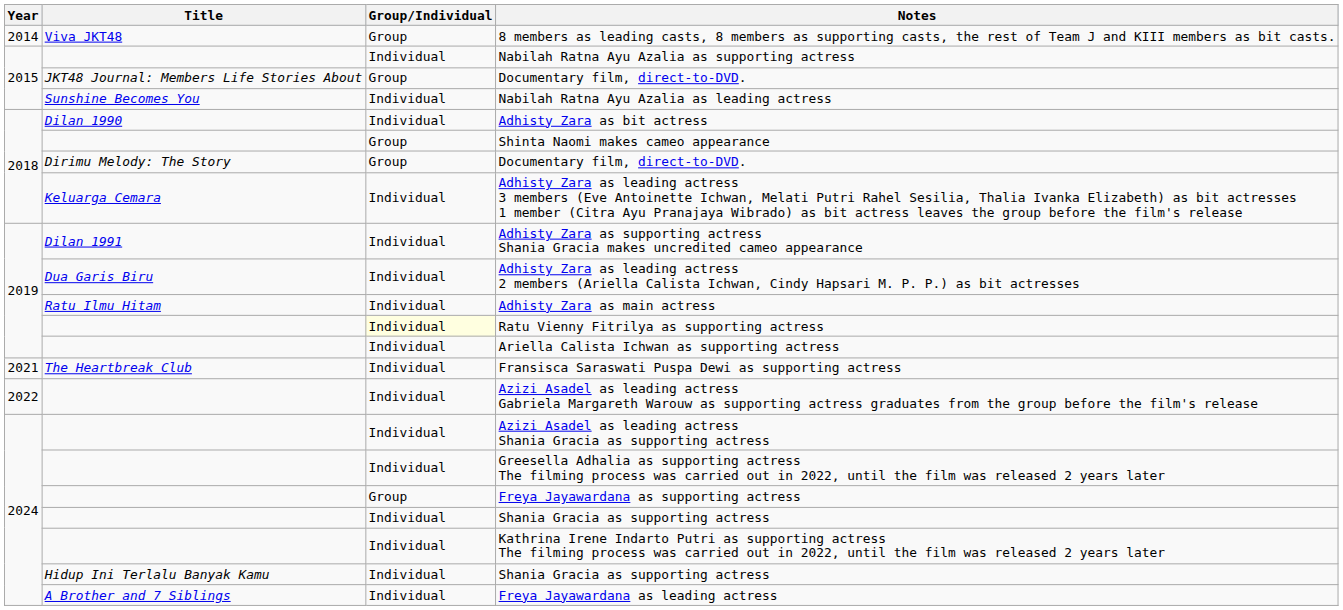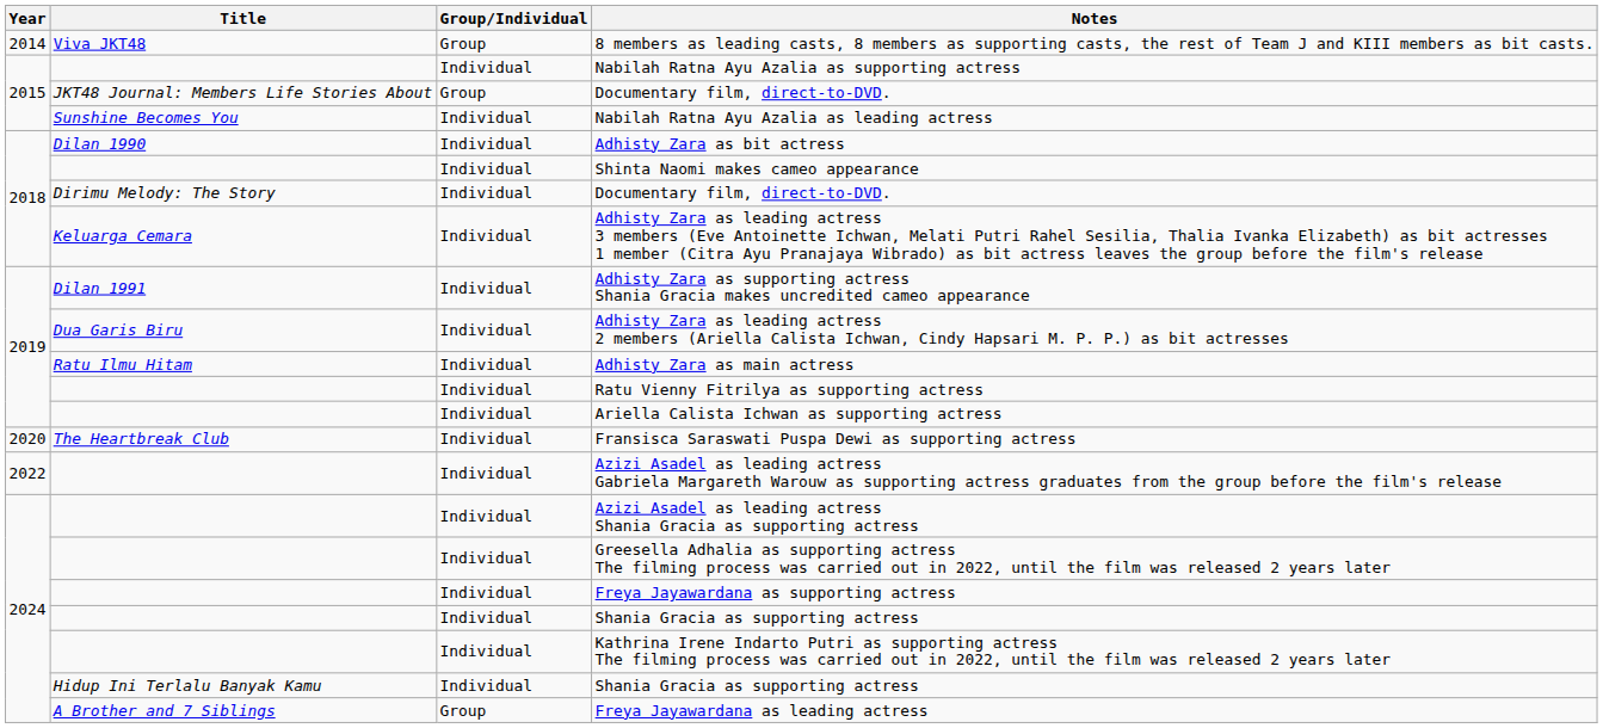 <table class="wikitable">
 <tr style="background:#b0c4de; text-align:center;">
 <th>Year</th>
 <th>Title</th>
 <th>Group/Individual</th>
 <th>Notes</th>
 </tr>
 <tr>
 <td>2014</td>
 <td><a href='#'>Viva JKT48</a></td>
 <td>Group</td>
 <td>8 members as leading casts, 8 members as supporting casts, the rest of Team J and KIII members as bit casts.</td>
 </tr>
 <tr>
 <td rowspan=3>2015</td>
 <td><em></em></td>
 <td>Individual</td>
 <td>Nabilah Ratna Ayu Azalia as supporting actress</td>
 </tr>
 <tr>
 <td><em>JKT48 Journal: Members Life Stories About</em></td>
 <td>Group</td>
 <td>Documentary film, <a href='#'>direct-to-DVD</a>.</td>
 </tr>
 <tr>
 <td><em><a href='#'>Sunshine Becomes You</a></em></td>
 <td>Individual</td>
 <td>Nabilah Ratna Ayu Azalia as leading actress</td>
 </tr>
 <tr>
 <td rowspan=4>2018</td>
 <td><em><a href='#'>Dilan 1990</a></em></td>
 <td>Individual</td>
 <td><a href='#'>Adhisty Zara</a> as bit actress</td>
 </tr>
 <tr>
 <td><em></em></td>
-<td>Group</td>
+<td>Individual</td>
 <td>Shinta Naomi makes cameo appearance</td>
 </tr>
 <tr>
 <td><em>Dirimu Melody: The Story</em></td>
-<td>Group</td>
+<td>Individual</td>
 <td>Documentary film, <a href='#'>direct-to-DVD</a>.</td>
 </tr>
 <tr>
 <td><em><a href='#'>Keluarga Cemara</a></em></td>
 <td>Individual</td>
 <td><a href='#'>Adhisty Zara</a> as leading actress<br>3 members (Eve Antoinette Ichwan, Melati Putri Rahel Sesilia, Thalia Ivanka Elizabeth) as bit actresses<br>1 member (Citra Ayu Pranajaya Wibrado) as bit actress leaves the group before the film's release</td>
 </tr>
 <tr>
 <td rowspan=5>2019</td>
 <td><em><a href='#'>Dilan 1991</a></em></td>
 <td>Individual</td>
 <td><a href='#'>Adhisty Zara</a> as supporting actress<br>Shania Gracia makes uncredited cameo appearance</td>
 </tr>
 <tr>
 <td><em><a href='#'>Dua Garis Biru</a></em></td>
 <td>Individual</td>
 <td><a href='#'>Adhisty Zara</a> as leading actress<br>2 members (Ariella Calista Ichwan, Cindy Hapsari M. P. P.) as bit actresses</td>
 </tr>
 <tr>
 <td><em><a href='#'>Ratu Ilmu Hitam</a></em></td>
 <td>Individual</td>
 <td><a href='#'>Adhisty Zara</a> as main actress</td>
 </tr>
 <tr>
 <td><em></em></td>
-<td style="background: lightyellow;">Individual</td>
+<td>Individual</td>
 <td>Ratu Vienny Fitrilya as supporting actress</td>
 </tr>
 <tr>
 <td><em></em></td>
 <td>Individual</td>
 <td>Ariella Calista Ichwan as supporting actress</td>
 </tr>
 <tr>
-<td>2021</td>
+<td>2020</td>
 <td><em><a href='#'>The Heartbreak Club</a></em></td>
 <td>Individual</td>
 <td>Fransisca Saraswati Puspa Dewi as supporting actress</td>
 </tr>
 <tr>
 <td>2022</td>
 <td><em></em></td>
 <td>Individual</td>
 <td><a href='#'>Azizi Asadel</a> as leading actress<br>Gabriela Margareth Warouw as supporting actress graduates from the group before the film's release</td>
 </tr>
 <tr>
 <td rowspan="7">2024</td>
 <td><em></em></td>
 <td>Individual</td>
 <td><a href='#'>Azizi Asadel</a> as leading actress<br>Shania Gracia as supporting actress</td>
 </tr>
 <tr>
 <td><em></em></td>
 <td>Individual</td>
 <td>Greesella Adhalia as supporting actress<br>The filming process was carried out in 2022, until the film was released 2 years later</td>
 </tr>
 <tr>
 <td><em></em></td>
-<td>Group</td>
+<td>Individual</td>
 <td><a href='#'>Freya Jayawardana</a> as supporting actress</td>
 </tr>
 <tr>
 <td><em></em></td>
 <td>Individual</td>
 <td>Shania Gracia as supporting actress</td>
 </tr>
 <tr>
 <td><em></em></td>
 <td>Individual</td>
 <td>Kathrina Irene Indarto Putri as supporting actress<br>The filming process was carried out in 2022, until the film was released 2 years later</td>
 </tr>
 <tr>
 <td><em>Hidup Ini Terlalu Banyak Kamu</em></td>
 <td>Individual</td>
 <td>Shania Gracia as supporting actress</td>
 </tr>
 <tr>
 <td><em><a href='#'>A Brother and 7 Siblings</a></em></td>
-<td>Individual</td>
+<td>Group</td>
 <td><a href='#'>Freya Jayawardana</a> as leading actress</td>
 </tr>
 </table>
